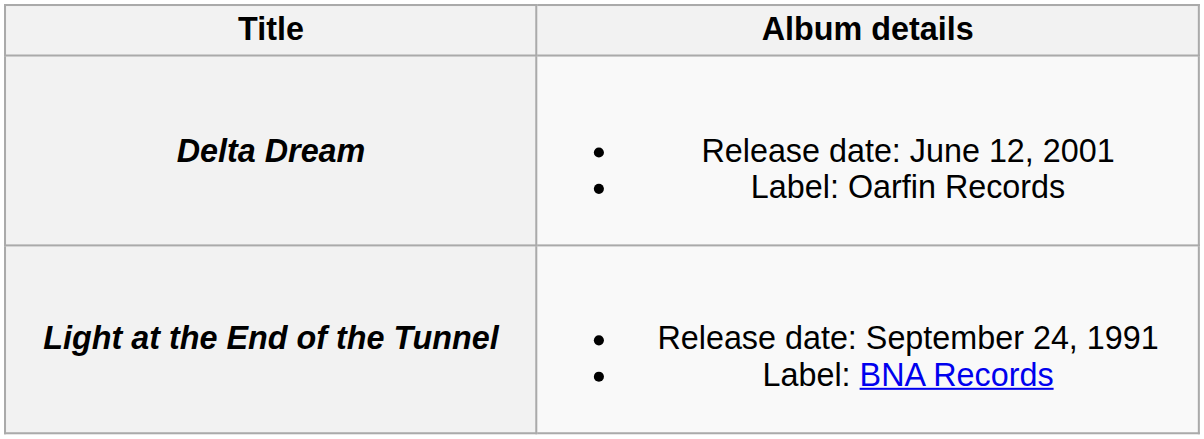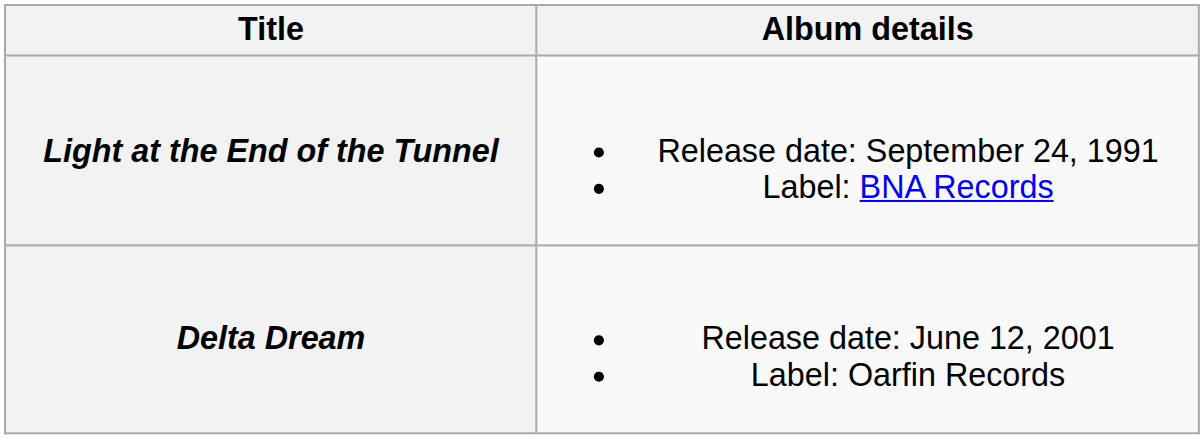 <table class="wikitable plainrowheaders" style="text-align:center;">
 <tr>
 <th style="width:16em;">Title</th>
 <th style="width:20em;">Album details</th>
 </tr>
 <tr>
+<th scope="row"><em>Light at the End of the Tunnel</em></th>
+<td><br><ul><li>Release date: September 24, 1991</li><li>Label: <a href='#'>BNA Records</a></li></ul></td>
+</tr>
+<tr>
 <th scope="row"><em>Delta Dream</em></th>
 <td><br><ul><li>Release date: June 12, 2001</li><li>Label: Oarfin Records</li></ul></td>
 </tr>
-<tr>
-<th scope="row"><em>Light at the End of the Tunnel</em></th>
-<td><br><ul><li>Release date: September 24, 1991</li><li>Label: <a href='#'>BNA Records</a></li></ul></td>
-</tr>
 </table>
